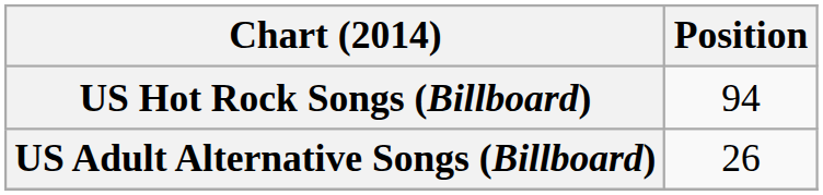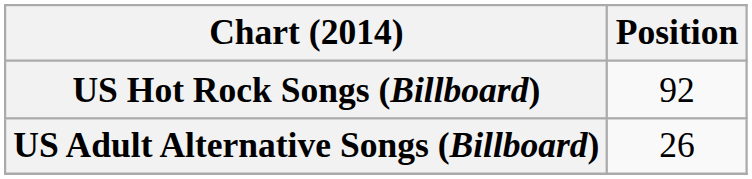 <table class="wikitable plainrowheaders sortable">
 <tr>
 <th>Chart (2014)</th>
 <th>Position</th>
 </tr>
 <tr>
 <th scope="row">US Hot Rock Songs (<em>Billboard</em>)</th>
-<td style="text-align:center;">94</td>
+<td style="text-align:center;">92</td>
 </tr>
 <tr>
 <th scope="row">US Adult Alternative Songs (<em>Billboard</em>)</th>
 <td style="text-align:center;">26</td>
 </tr>
 <tr>
 </tr>
 </table>
